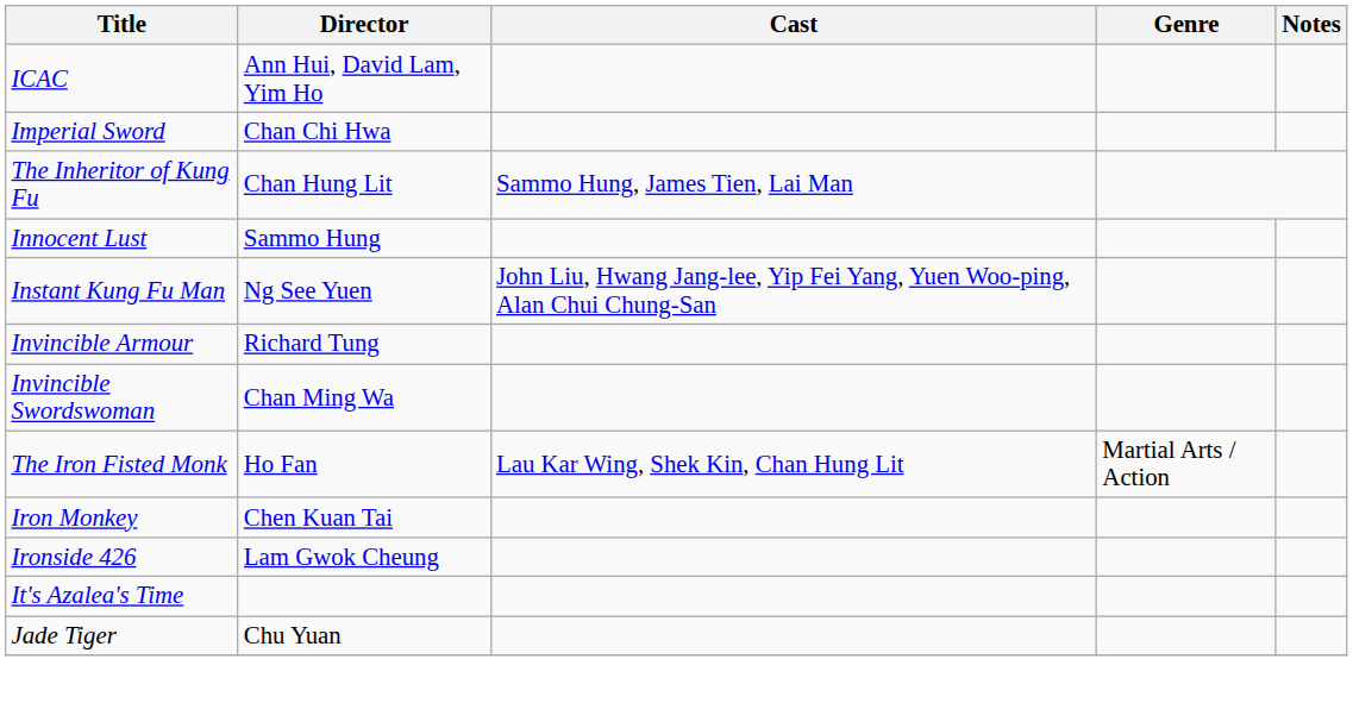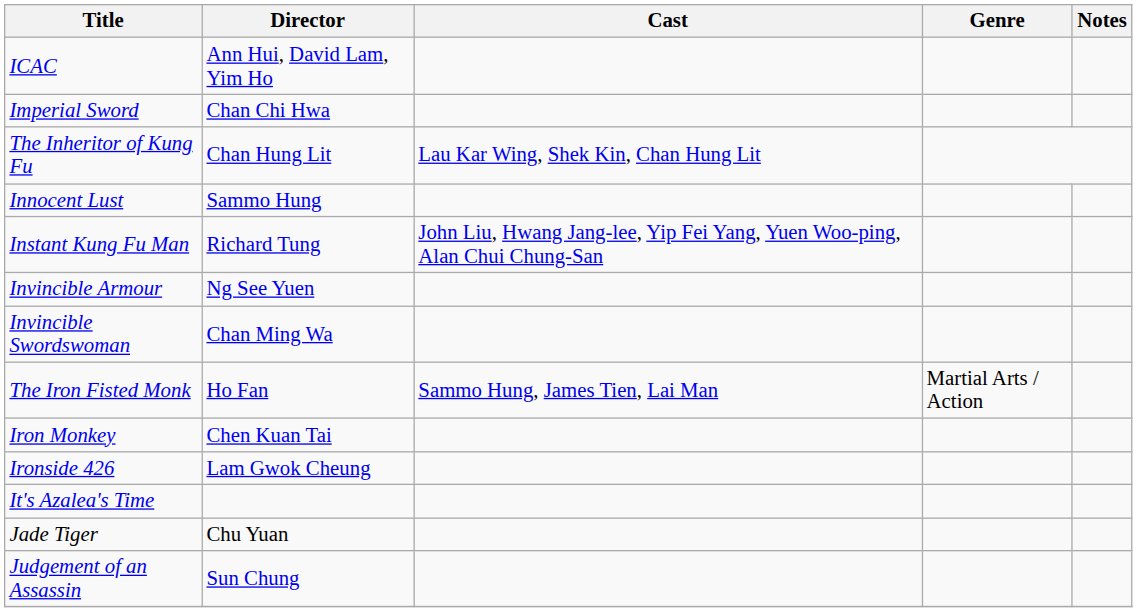 <table class="wikitable">
 <tr>
 <th>Title</th>
 <th>Director</th>
 <th>Cast</th>
 <th>Genre</th>
 <th>Notes</th>
 </tr>
 <tr>
 <td><em><a href='#'>ICAC</a></em></td>
 <td><a href='#'>Ann Hui</a>, <a href='#'>David Lam</a>, <a href='#'>Yim Ho</a></td>
 <td></td>
 <td></td>
 <td></td>
 </tr>
 <tr>
 <td><em><a href='#'>Imperial Sword</a></em></td>
 <td><a href='#'>Chan Chi Hwa</a></td>
 <td></td>
 <td></td>
 <td></td>
 </tr>
 <tr>
 <td><em><a href='#'>The Inheritor of Kung Fu</a></em></td>
 <td><a href='#'>Chan Hung Lit</a></td>
-<td><a href='#'>Sammo Hung</a>, <a href='#'>James Tien</a>, <a href='#'>Lai Man</a></td>
+<td><a href='#'>Lau Kar Wing</a>, <a href='#'>Shek Kin</a>, <a href='#'>Chan Hung Lit</a></td>
 </tr>
 <tr>
 <td><em><a href='#'>Innocent Lust</a></em></td>
 <td><a href='#'>Sammo Hung</a></td>
 <td></td>
 <td></td>
 <td></td>
 </tr>
 <tr>
 <td><em><a href='#'>Instant Kung Fu Man</a></em></td>
-<td><a href='#'>Ng See Yuen</a></td>
+<td><a href='#'>Richard Tung</a></td>
 <td><a href='#'>John Liu</a>, <a href='#'>Hwang Jang-lee</a>, <a href='#'>Yip Fei Yang</a>, <a href='#'>Yuen Woo-ping</a>, <a href='#'>Alan Chui Chung-San</a></td>
 <td></td>
 <td></td>
 </tr>
 <tr>
 <td><em><a href='#'>Invincible Armour</a></em></td>
-<td><a href='#'>Richard Tung</a></td>
+<td><a href='#'>Ng See Yuen</a></td>
 <td></td>
 <td></td>
 <td></td>
 </tr>
 <tr>
 <td><em><a href='#'>Invincible Swordswoman</a></em></td>
 <td><a href='#'>Chan Ming Wa</a></td>
 <td></td>
 <td></td>
 <td></td>
 </tr>
 <tr>
 <td><em><a href='#'>The Iron Fisted Monk</a></em></td>
 <td><a href='#'>Ho Fan</a></td>
-<td><a href='#'>Lau Kar Wing</a>, <a href='#'>Shek Kin</a>, <a href='#'>Chan Hung Lit</a></td>
+<td><a href='#'>Sammo Hung</a>, <a href='#'>James Tien</a>, <a href='#'>Lai Man</a></td>
 <td>Martial Arts / Action</td>
 <td></td>
 </tr>
 <tr>
 <td><em><a href='#'>Iron Monkey</a></em></td>
 <td><a href='#'>Chen Kuan Tai</a></td>
 <td></td>
 <td></td>
 <td></td>
 </tr>
 <tr>
 <td><em><a href='#'>Ironside 426</a></em></td>
 <td><a href='#'>Lam Gwok Cheung</a></td>
 <td></td>
 <td></td>
 <td></td>
 </tr>
 <tr>
 <td><em><a href='#'>It's Azalea's Time</a></em></td>
 <td></td>
 <td></td>
 <td></td>
 <td></td>
 </tr>
 <tr>
 <td><em>Jade Tiger</em></td>
 <td>Chu Yuan</td>
 <td></td>
 <td></td>
 <td></td>
 </tr>
 <tr>
+<td><em><a href='#'>Judgement of an Assassin</a></em></td>
+<td><a href='#'>Sun Chung</a></td>
+<td></td>
+<td></td>
+<td></td>
+</tr>
+<tr>
 </tr>
 </table>
